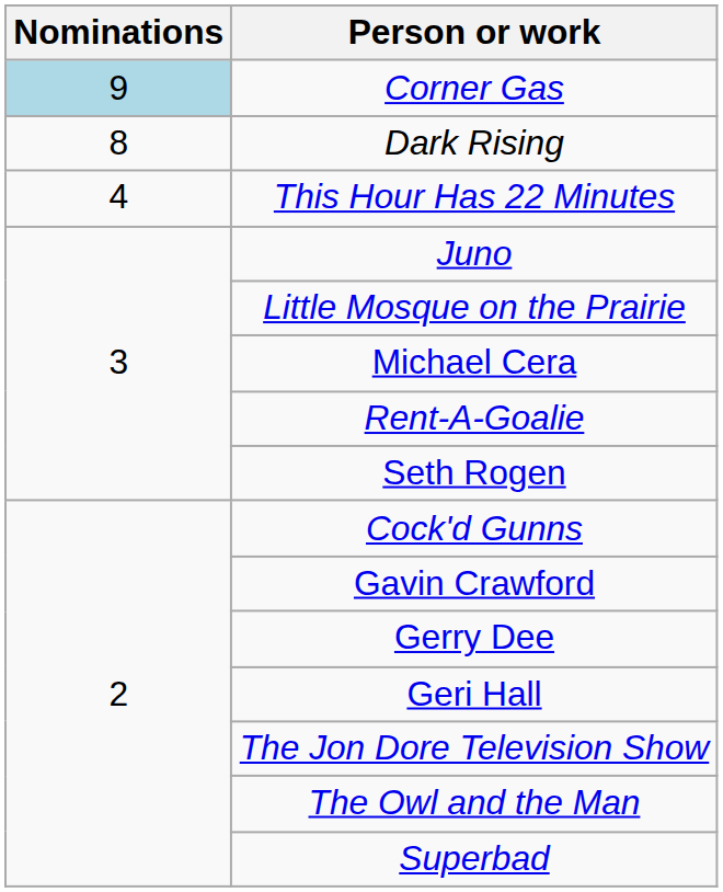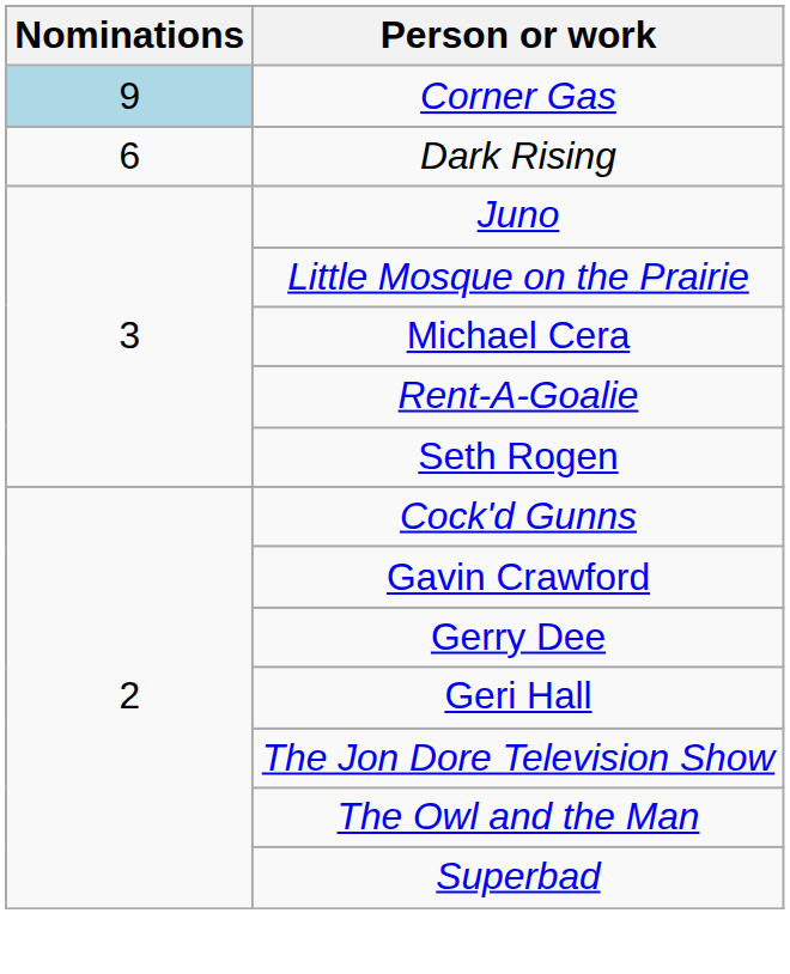 <table class="wikitable sortable" style="text-align:center">
 <tr>
 <th scope="col" style="width:55px;">Nominations</th>
 <th scope="col" style="text-align:center;">Person or work</th>
 </tr>
 <tr>
 <td style="background: lightblue; text-align:center">9</td>
 <td><em><a href='#'>Corner Gas</a></em></td>
 </tr>
 <tr>
-<td style="text-align:center">8</td>
+<td style="text-align:center">6</td>
 <td><em>Dark Rising</em></td>
-</tr>
-<tr>
-<td style="text-align:center">4</td>
-<td><em><a href='#'>This Hour Has 22 Minutes</a></em></td>
 </tr>
 <tr>
 <td rowspan=5 style="text-align:center">3</td>
 <td><em><a href='#'>Juno</a></em></td>
 </tr>
 <tr>
 <td><em><a href='#'>Little Mosque on the Prairie</a></em></td>
 </tr>
 <tr>
 <td><a href='#'>Michael Cera</a></td>
 </tr>
 <tr>
 <td><em><a href='#'>Rent-A-Goalie</a></em></td>
 </tr>
 <tr>
 <td><a href='#'>Seth Rogen</a></td>
 </tr>
 <tr>
 <td rowspan=7 style="text-align:center">2</td>
 <td><em><a href='#'>Cock'd Gunns</a></em></td>
 </tr>
 <tr>
 <td><a href='#'>Gavin Crawford</a></td>
 </tr>
 <tr>
 <td><a href='#'>Gerry Dee</a></td>
 </tr>
 <tr>
 <td><a href='#'>Geri Hall</a></td>
 </tr>
 <tr>
 <td><em><a href='#'>The Jon Dore Television Show</a></em></td>
 </tr>
 <tr>
 <td><em><a href='#'>The Owl and the Man</a></em></td>
 </tr>
 <tr>
 <td><em><a href='#'>Superbad</a></em></td>
 </tr>
 </table>
